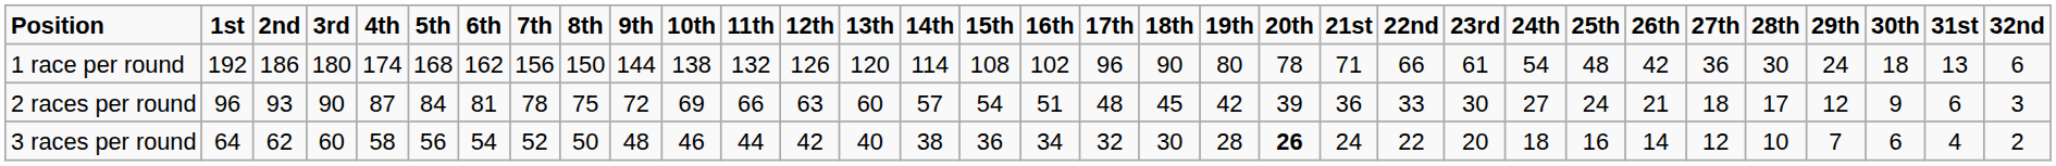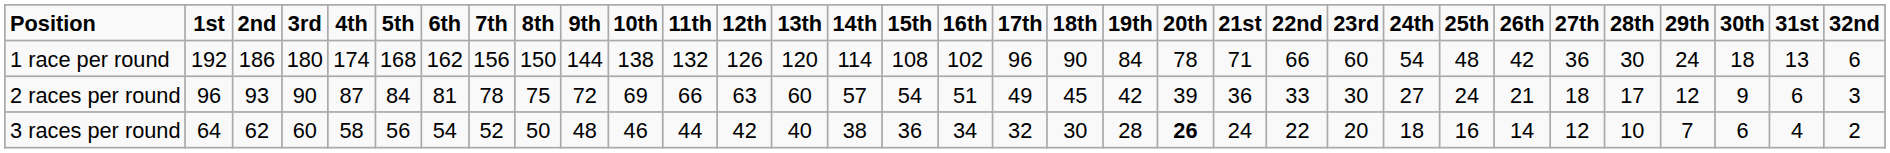 <table class="wikitable" style="font-size: 80%;">
 <tr style="font-weight:bold">
 <td height="14">Position</td>
 <td align="center">1st</td>
 <td align="center">2nd</td>
 <td align="center">3rd</td>
 <td align="center">4th</td>
 <td align="center">5th</td>
 <td align="center">6th</td>
 <td align="center">7th</td>
 <td align="center">8th</td>
 <td align="center">9th</td>
 <td align="center">10th</td>
 <td align="center">11th</td>
 <td align="center">12th</td>
 <td align="center">13th</td>
 <td align="center">14th</td>
 <td align="center">15th</td>
 <td align="center">16th</td>
 <td align="center">17th</td>
 <td align="center">18th</td>
 <td align="center">19th</td>
 <td align="center">20th</td>
 <td align="center">21st</td>
 <td align="center">22nd</td>
 <td align="center">23rd</td>
 <td align="center">24th</td>
 <td align="center">25th</td>
 <td align="center">26th</td>
 <td align="center">27th</td>
 <td align="center">28th</td>
 <td align="center">29th</td>
 <td align="center">30th</td>
 <td align="center">31st</td>
 <td align="center">32nd</td>
 </tr>
 <tr>
 <td height="14">1 race per round</td>
 <td align="center">192</td>
 <td align="center">186</td>
 <td align="center">180</td>
 <td align="center">174</td>
 <td align="center">168</td>
 <td align="center">162</td>
 <td align="center">156</td>
 <td align="center">150</td>
 <td align="center">144</td>
 <td align="center">138</td>
 <td align="center">132</td>
 <td align="center">126</td>
 <td align="center">120</td>
 <td align="center">114</td>
 <td align="center">108</td>
 <td align="center">102</td>
 <td align="center">96</td>
 <td align="center">90</td>
-<td align="center">80</td>
+<td align="center">84</td>
 <td align="center">78</td>
 <td align="center">71</td>
 <td align="center">66</td>
-<td align="center">61</td>
+<td align="center">60</td>
 <td align="center">54</td>
 <td align="center">48</td>
 <td align="center">42</td>
 <td align="center">36</td>
 <td align="center">30</td>
 <td align="center">24</td>
 <td align="center">18</td>
 <td align="center">13</td>
 <td align="center">6</td>
 </tr>
 <tr>
 <td height="14">2 races per round</td>
 <td align="center">96</td>
 <td align="center">93</td>
 <td align="center">90</td>
 <td align="center">87</td>
 <td align="center">84</td>
 <td align="center">81</td>
 <td align="center">78</td>
 <td align="center">75</td>
 <td align="center">72</td>
 <td align="center">69</td>
 <td align="center">66</td>
 <td align="center">63</td>
 <td align="center">60</td>
 <td align="center">57</td>
 <td align="center">54</td>
 <td align="center">51</td>
-<td align="center">48</td>
+<td align="center">49</td>
 <td align="center">45</td>
 <td align="center">42</td>
 <td align="center">39</td>
 <td align="center">36</td>
 <td align="center">33</td>
 <td align="center">30</td>
 <td align="center">27</td>
 <td align="center">24</td>
 <td align="center">21</td>
 <td align="center">18</td>
 <td align="center">17</td>
 <td align="center">12</td>
 <td align="center">9</td>
 <td align="center">6</td>
 <td align="center">3</td>
 </tr>
 <tr>
 <td height="14">3 races per round</td>
 <td align="center">64</td>
 <td align="center">62</td>
 <td align="center">60</td>
 <td align="center">58</td>
 <td align="center">56</td>
 <td align="center">54</td>
 <td align="center">52</td>
 <td align="center">50</td>
 <td align="center">48</td>
 <td align="center">46</td>
 <td align="center">44</td>
 <td align="center">42</td>
 <td align="center">40</td>
 <td align="center">38</td>
 <td align="center">36</td>
 <td align="center">34</td>
 <td align="center">32</td>
 <td align="center">30</td>
 <td align="center">28</td>
 <td align="center"><strong>26</strong></td>
 <td align="center">24</td>
 <td align="center">22</td>
 <td align="center">20</td>
 <td align="center">18</td>
 <td align="center">16</td>
 <td align="center">14</td>
 <td align="center">12</td>
 <td align="center">10</td>
 <td align="center">7</td>
 <td align="center">6</td>
 <td align="center">4</td>
 <td align="center">2</td>
 </tr>
 </table>
